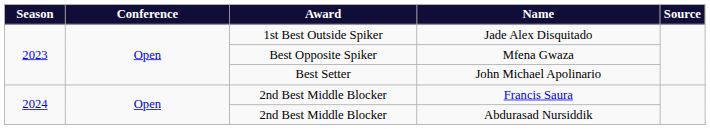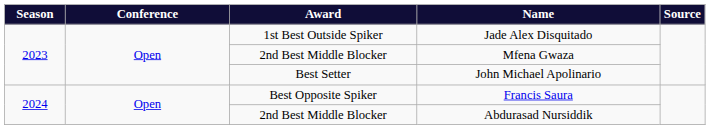 <table class="wikitable">
 <tr>
 <th width=70px style="background: #100D38; color: #FFFFFF; text-align: center"><strong>Season</strong></th>
 <th width=200px style="background: #100D38; color: #FFFFFF"><strong>Conference</strong></th>
 <th width=230px style="background: #100D38; color: #FFFFFF"><strong>Award</strong></th>
 <th width=300px style="background: #100D38; color: #FFFFFF"><strong>Name</strong></th>
 <th width=50px style="background: #100D38; color: #FFFFFF"><strong>Source</strong></th>
 </tr>
 <tr align=center>
 <td rowspan=3><a href='#'>2023</a></td>
 <td rowspan=3><a href='#'>Open</a></td>
 <td>1st Best Outside Spiker</td>
 <td>Jade Alex Disquitado</td>
 <td rowspan=3></td>
 </tr>
 <tr align=center>
-<td>Best Opposite Spiker</td>
+<td>2nd Best Middle Blocker</td>
 <td>Mfena Gwaza</td>
 </tr>
 <tr align=center>
 <td>Best Setter</td>
 <td>John Michael Apolinario</td>
 </tr>
 <tr align=center>
 <td rowspan=2><a href='#'>2024</a></td>
 <td rowspan=2><a href='#'>Open</a></td>
-<td>2nd Best Middle Blocker</td>
+<td>Best Opposite Spiker</td>
 <td><a href='#'>Francis Saura</a></td>
 <td rowspan=2></td>
 </tr>
 <tr align=center>
 <td>2nd Best Middle Blocker</td>
 <td>Abdurasad Nursiddik</td>
 </tr>
 </table>
